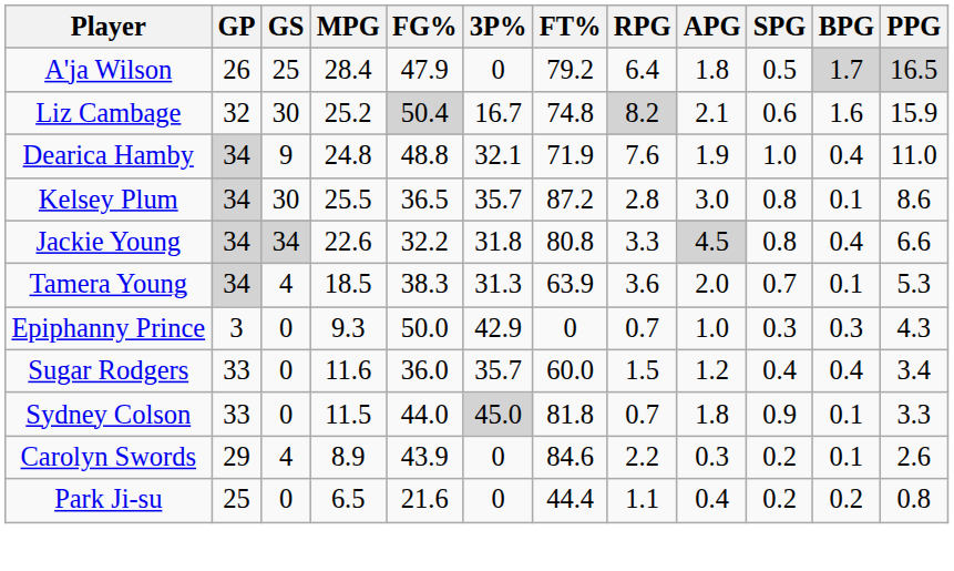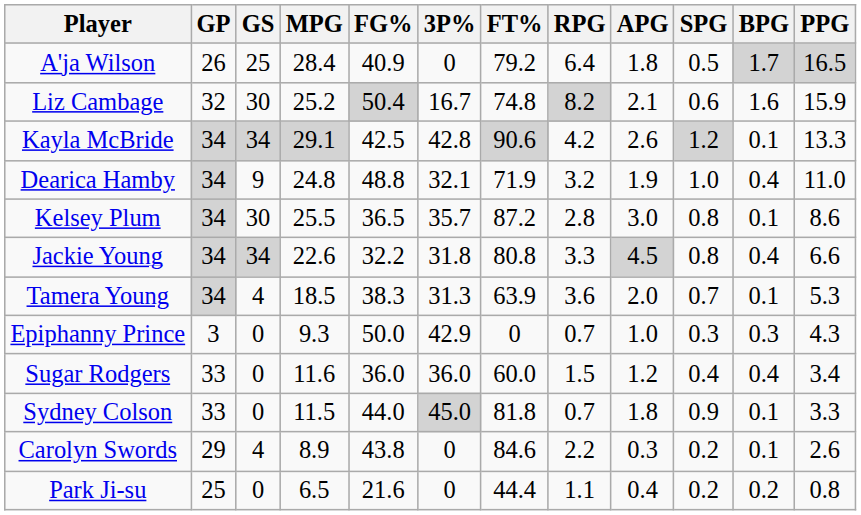 <table class="wikitable sortable" style="text-align:center;">
 <tr>
 <th style=>Player</th>
 <th style=>GP</th>
 <th style=>GS</th>
 <th style=>MPG</th>
 <th style=>FG%</th>
 <th style=>3P%</th>
 <th style=>FT%</th>
 <th style=>RPG</th>
 <th style=>APG</th>
 <th style=>SPG</th>
 <th style=>BPG</th>
 <th style=>PPG</th>
 </tr>
 <tr>
 <td><a href='#'>A'ja Wilson</a></td>
 <td>26</td>
 <td>25</td>
 <td>28.4</td>
-<td>47.9</td>
+<td>40.9</td>
 <td>0</td>
 <td>79.2</td>
 <td>6.4</td>
 <td>1.8</td>
 <td>0.5</td>
 <td style="background:#D3D3D3;">1.7</td>
 <td style="background:#D3D3D3;">16.5</td>
 </tr>
 <tr>
 <td><a href='#'>Liz Cambage</a></td>
 <td>32</td>
 <td>30</td>
 <td>25.2</td>
 <td style="background:#D3D3D3;">50.4</td>
 <td>16.7</td>
 <td>74.8</td>
 <td style="background:#D3D3D3;">8.2</td>
 <td>2.1</td>
 <td>0.6</td>
 <td>1.6</td>
 <td>15.9</td>
 </tr>
 <tr>
+<td><a href='#'>Kayla McBride</a></td>
+<td style="background:#D3D3D3;">34</td>
+<td style="background:#D3D3D3;">34</td>
+<td style="background:#D3D3D3;">29.1</td>
+<td>42.5</td>
+<td>42.8</td>
+<td style="background:#D3D3D3;">90.6</td>
+<td>4.2</td>
+<td>2.6</td>
+<td style="background:#D3D3D3;">1.2</td>
+<td>0.1</td>
+<td>13.3</td>
+</tr>
+<tr>
 <td><a href='#'>Dearica Hamby</a></td>
 <td style="background:#D3D3D3;">34</td>
 <td>9</td>
 <td>24.8</td>
 <td>48.8</td>
 <td>32.1</td>
 <td>71.9</td>
-<td>7.6</td>
+<td>3.2</td>
 <td>1.9</td>
 <td>1.0</td>
 <td>0.4</td>
 <td>11.0</td>
 </tr>
 <tr>
 <td><a href='#'>Kelsey Plum</a></td>
 <td style="background:#D3D3D3;">34</td>
 <td>30</td>
 <td>25.5</td>
 <td>36.5</td>
 <td>35.7</td>
 <td>87.2</td>
 <td>2.8</td>
 <td>3.0</td>
 <td>0.8</td>
 <td>0.1</td>
 <td>8.6</td>
 </tr>
 <tr>
 <td><a href='#'>Jackie Young</a></td>
 <td style="background:#D3D3D3;">34</td>
 <td style="background:#D3D3D3;">34</td>
 <td>22.6</td>
 <td>32.2</td>
 <td>31.8</td>
 <td>80.8</td>
 <td>3.3</td>
 <td style="background:#D3D3D3;">4.5</td>
 <td>0.8</td>
 <td>0.4</td>
 <td>6.6</td>
 </tr>
 <tr>
 <td><a href='#'>Tamera Young</a></td>
 <td style="background:#D3D3D3;">34</td>
 <td>4</td>
 <td>18.5</td>
 <td>38.3</td>
 <td>31.3</td>
 <td>63.9</td>
 <td>3.6</td>
 <td>2.0</td>
 <td>0.7</td>
 <td>0.1</td>
 <td>5.3</td>
 </tr>
 <tr>
 <td><a href='#'>Epiphanny Prince</a></td>
 <td>3</td>
 <td>0</td>
 <td>9.3</td>
 <td>50.0</td>
 <td>42.9</td>
 <td>0</td>
 <td>0.7</td>
 <td>1.0</td>
 <td>0.3</td>
 <td>0.3</td>
 <td>4.3</td>
 </tr>
 <tr>
 <td><a href='#'>Sugar Rodgers</a></td>
 <td>33</td>
 <td>0</td>
 <td>11.6</td>
 <td>36.0</td>
-<td>35.7</td>
+<td>36.0</td>
 <td>60.0</td>
 <td>1.5</td>
 <td>1.2</td>
 <td>0.4</td>
 <td>0.4</td>
 <td>3.4</td>
 </tr>
 <tr>
 <td><a href='#'>Sydney Colson</a></td>
 <td>33</td>
 <td>0</td>
 <td>11.5</td>
 <td>44.0</td>
 <td style="background:#D3D3D3;">45.0</td>
 <td>81.8</td>
 <td>0.7</td>
 <td>1.8</td>
 <td>0.9</td>
 <td>0.1</td>
 <td>3.3</td>
 </tr>
 <tr>
 <td><a href='#'>Carolyn Swords</a></td>
 <td>29</td>
 <td>4</td>
 <td>8.9</td>
-<td>43.9</td>
+<td>43.8</td>
 <td>0</td>
 <td>84.6</td>
 <td>2.2</td>
 <td>0.3</td>
 <td>0.2</td>
 <td>0.1</td>
 <td>2.6</td>
 </tr>
 <tr>
 <td><a href='#'>Park Ji-su</a></td>
 <td>25</td>
 <td>0</td>
 <td>6.5</td>
 <td>21.6</td>
 <td>0</td>
 <td>44.4</td>
 <td>1.1</td>
 <td>0.4</td>
 <td>0.2</td>
 <td>0.2</td>
 <td>0.8</td>
 </tr>
 </table>
